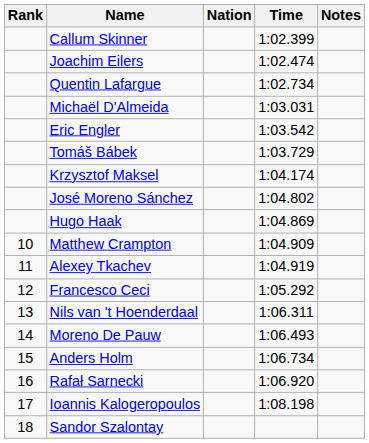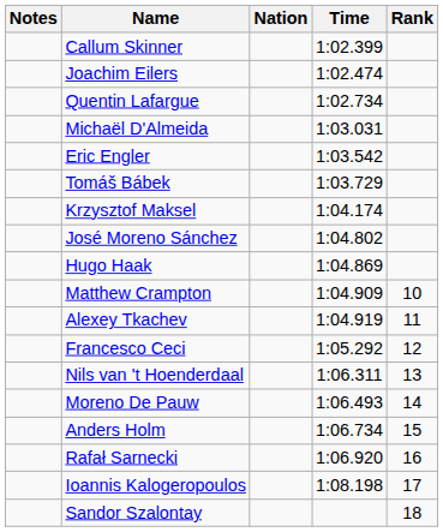 <table class="wikitable sortable" style="text-align:center">
 <tr>
-<th>Rank</th>
+<th>Notes</th>
 <th>Name</th>
 <th>Nation</th>
 <th>Time</th>
-<th>Notes</th>
+<th>Rank</th>
 </tr>
 <tr>
 <td></td>
 <td align=left><a href='#'>Callum Skinner</a></td>
 <td align=left></td>
 <td>1:02.399</td>
 <td></td>
 </tr>
 <tr>
 <td></td>
 <td align=left><a href='#'>Joachim Eilers</a></td>
 <td align=left></td>
 <td>1:02.474</td>
 <td></td>
 </tr>
 <tr>
 <td></td>
 <td align=left><a href='#'>Quentin Lafargue</a></td>
 <td align=left></td>
 <td>1:02.734</td>
 <td></td>
 </tr>
 <tr>
 <td></td>
 <td align=left><a href='#'>Michaël D'Almeida</a></td>
 <td align=left></td>
 <td>1:03.031</td>
 <td></td>
 </tr>
 <tr>
 <td></td>
 <td align=left><a href='#'>Eric Engler</a></td>
 <td align=left></td>
 <td>1:03.542</td>
 <td></td>
 </tr>
 <tr>
 <td></td>
 <td align=left><a href='#'>Tomáš Bábek</a></td>
 <td align=left></td>
 <td>1:03.729</td>
 <td></td>
 </tr>
 <tr>
 <td></td>
 <td align=left><a href='#'>Krzysztof Maksel</a></td>
 <td align=left></td>
 <td>1:04.174</td>
 <td></td>
 </tr>
 <tr>
 <td></td>
 <td align=left><a href='#'>José Moreno Sánchez</a></td>
 <td align=left></td>
 <td>1:04.802</td>
 <td></td>
 </tr>
 <tr>
 <td></td>
 <td align=left><a href='#'>Hugo Haak</a></td>
 <td align=left></td>
 <td>1:04.869</td>
 <td></td>
 </tr>
 <tr>
-<td>10</td>
+<td></td>
 <td align=left><a href='#'>Matthew Crampton</a></td>
 <td align=left></td>
 <td>1:04.909</td>
-<td></td>
+<td>10</td>
 </tr>
 <tr>
-<td>11</td>
+<td></td>
 <td align=left><a href='#'>Alexey Tkachev</a></td>
 <td align=left></td>
 <td>1:04.919</td>
-<td></td>
+<td>11</td>
 </tr>
 <tr>
-<td>12</td>
+<td></td>
 <td align=left><a href='#'>Francesco Ceci</a></td>
 <td align=left></td>
 <td>1:05.292</td>
-<td></td>
+<td>12</td>
 </tr>
 <tr>
-<td>13</td>
+<td></td>
 <td align=left><a href='#'>Nils van 't Hoenderdaal</a></td>
 <td align=left></td>
 <td>1:06.311</td>
-<td></td>
+<td>13</td>
 </tr>
 <tr>
-<td>14</td>
+<td></td>
 <td align=left><a href='#'>Moreno De Pauw</a></td>
 <td align=left></td>
 <td>1:06.493</td>
-<td></td>
+<td>14</td>
 </tr>
 <tr>
-<td>15</td>
+<td></td>
 <td align=left><a href='#'>Anders Holm</a></td>
 <td align=left></td>
 <td>1:06.734</td>
-<td></td>
+<td>15</td>
 </tr>
 <tr>
-<td>16</td>
+<td></td>
 <td align=left><a href='#'>Rafał Sarnecki</a></td>
 <td align=left></td>
 <td>1:06.920</td>
-<td></td>
+<td>16</td>
 </tr>
 <tr>
-<td>17</td>
+<td></td>
 <td align=left><a href='#'>Ioannis Kalogeropoulos</a></td>
 <td align=left></td>
 <td>1:08.198</td>
-<td></td>
+<td>17</td>
 </tr>
 <tr>
-<td>18</td>
+<td></td>
 <td align=left><a href='#'>Sandor Szalontay</a></td>
 <td align=left></td>
 <td></td>
-<td></td>
+<td>18</td>
 </tr>
 </table>
